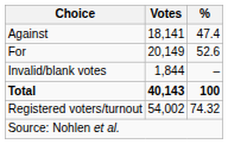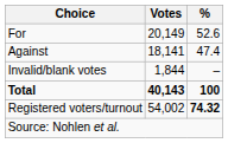 <table class=wikitable style=text-align:right>
 <tr>
 <th>Choice</th>
 <th>Votes</th>
 <th>%</th>
 </tr>
 <tr>
+<td align=left>For</td>
+<td>20,149</td>
+<td>52.6</td>
+</tr>
+<tr>
 <td align=left>Against</td>
 <td>18,141</td>
 <td>47.4</td>
-</tr>
-<tr>
-<td align=left>For</td>
-<td>20,149</td>
-<td>52.6</td>
 </tr>
 <tr>
 <td align=left>Invalid/blank votes</td>
 <td>1,844</td>
 <td>–</td>
 </tr>
 <tr>
 <td align=left><strong>Total</strong></td>
 <td><strong>40,143</strong></td>
 <td><strong>100</strong></td>
 </tr>
 <tr>
 <td align=left>Registered voters/turnout</td>
 <td>54,002</td>
-<td>74.32</td>
+<td><strong>74.32</strong></td>
 </tr>
 <tr>
 <td colspan=3 align=left>Source: Nohlen <em>et al.</em></td>
 </tr>
 </table>
